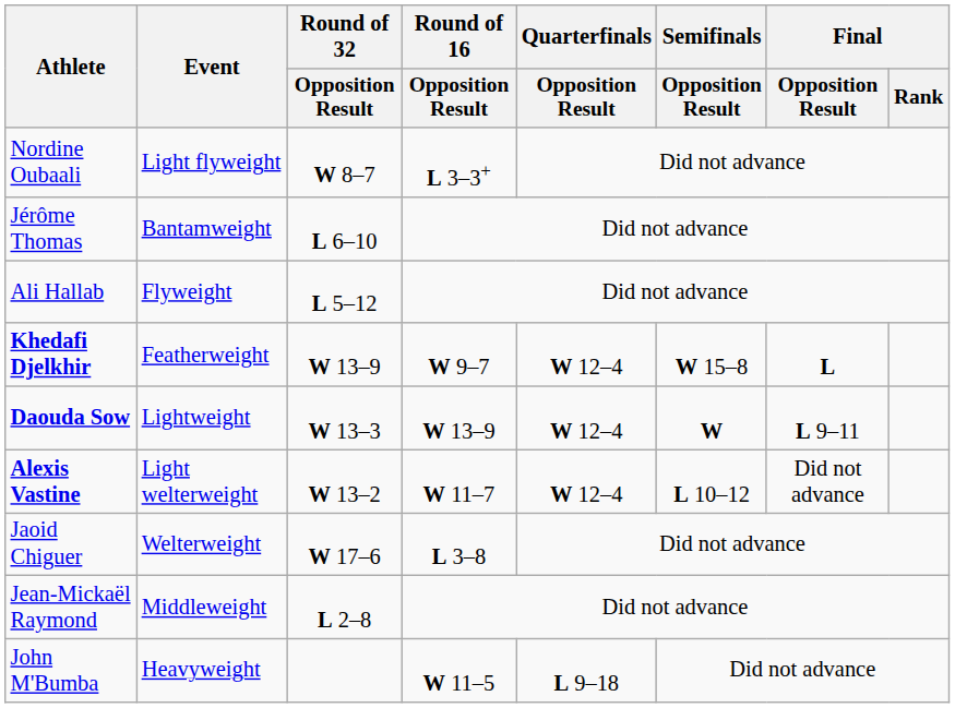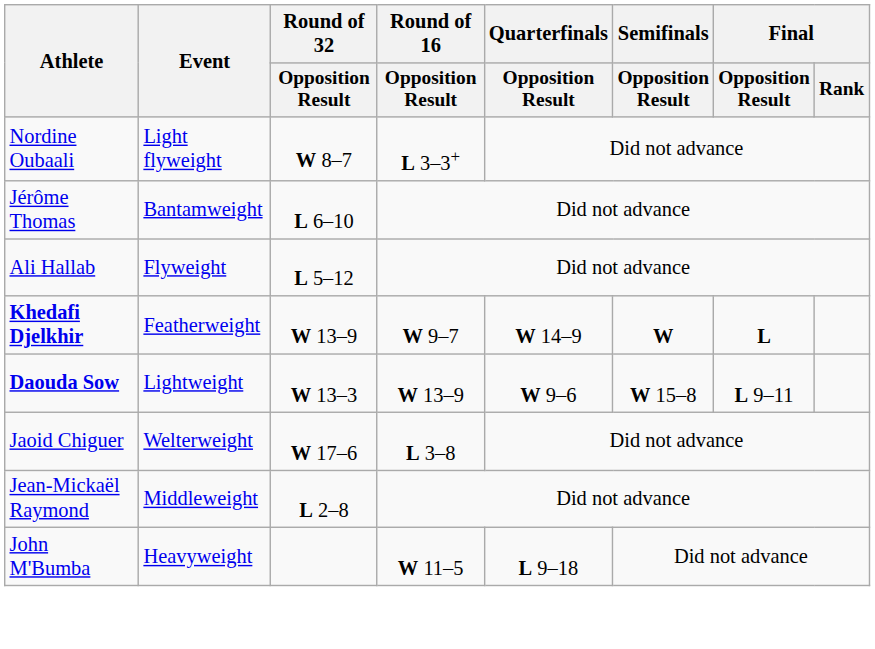 <table class="wikitable" style="font-size:90%">
 <tr>
 <th rowspan="2">Athlete</th>
 <th rowspan="2">Event</th>
 <th>Round of 32</th>
 <th>Round of 16</th>
 <th>Quarterfinals</th>
 <th>Semifinals</th>
 <th colspan=2>Final</th>
 </tr>
 <tr style="font-size:95%">
 <th>Opposition<br>Result</th>
 <th>Opposition<br>Result</th>
 <th>Opposition<br>Result</th>
 <th>Opposition<br>Result</th>
 <th>Opposition<br>Result</th>
 <th>Rank</th>
 </tr>
 <tr align=center>
 <td align=left><a href='#'>Nordine Oubaali</a></td>
 <td align=left><a href='#'>Light flyweight</a></td>
 <td><br><strong>W</strong> 8–7</td>
 <td><br><strong>L</strong> 3–3<sup>+</sup></td>
 <td colspan=4>Did not advance</td>
 </tr>
 <tr align=center>
 <td align=left><a href='#'>Jérôme Thomas</a></td>
 <td align=left><a href='#'>Bantamweight</a></td>
 <td><br><strong>L</strong> 6–10</td>
 <td colspan=5>Did not advance</td>
 </tr>
 <tr align=center>
 <td align=left><a href='#'>Ali Hallab</a></td>
 <td align=left><a href='#'>Flyweight</a></td>
 <td><br><strong>L</strong> 5–12</td>
 <td colspan=5>Did not advance</td>
 </tr>
 <tr align=center>
 <td align=left><strong><a href='#'>Khedafi Djelkhir</a></strong></td>
 <td align=left><a href='#'>Featherweight</a></td>
 <td><br><strong>W</strong> 13–9</td>
 <td><br><strong>W</strong> 9–7</td>
-<td><br><strong>W</strong> 12–4</td>
-<td><br><strong>W</strong> 15–8</td>
+<td><br><strong>W</strong> 14–9</td>
+<td><br><strong>W</strong> </td>
 <td><br><strong>L</strong> </td>
 <td></td>
 </tr>
 <tr align=center>
 <td align=left><strong><a href='#'>Daouda Sow</a></strong></td>
 <td align=left><a href='#'>Lightweight</a></td>
 <td><br><strong>W</strong> 13–3</td>
 <td><br><strong>W</strong> 13–9</td>
-<td><br><strong>W</strong> 12–4</td>
-<td><br><strong>W</strong> </td>
+<td><br><strong>W</strong> 9–6</td>
+<td><br><strong>W</strong> 15–8</td>
 <td><br><strong>L</strong> 9–11</td>
-<td></td>
-</tr>
-<tr align=center>
-<td align=left><strong><a href='#'>Alexis Vastine</a></strong></td>
-<td align=left><a href='#'>Light welterweight</a></td>
-<td><br><strong>W</strong> 13–2</td>
-<td><br><strong>W</strong> 11–7</td>
-<td><br><strong>W</strong> 12–4</td>
-<td><br><strong>L</strong> 10–12</td>
-<td>Did not advance</td>
 <td></td>
 </tr>
 <tr align=center>
 <td align=left><a href='#'>Jaoid Chiguer</a></td>
 <td align=left><a href='#'>Welterweight</a></td>
 <td><br><strong>W</strong> 17–6</td>
 <td><br><strong>L</strong> 3–8</td>
 <td colspan=4>Did not advance</td>
 </tr>
 <tr align=center>
 <td align=left><a href='#'>Jean-Mickaël Raymond</a></td>
 <td align=left><a href='#'>Middleweight</a></td>
 <td><br><strong>L</strong> 2–8</td>
 <td colspan=5>Did not advance</td>
 </tr>
 <tr align=center>
 <td align=left><a href='#'>John M'Bumba</a></td>
 <td align=left><a href='#'>Heavyweight</a></td>
 <td></td>
 <td><br><strong>W</strong> 11–5</td>
 <td><br><strong>L</strong> 9–18</td>
 <td colspan=3>Did not advance</td>
 </tr>
 </table>
